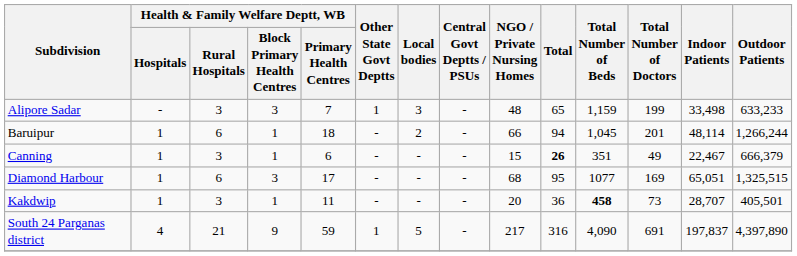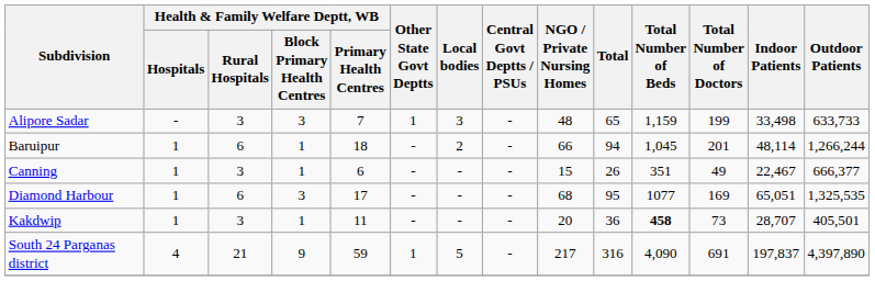 <table class="wikitable" style="text-align:center;font-size: 9pt">
 <tr>
 <th width="110" rowspan="2">Subdivision</th>
 <th width="160" colspan="4" rowspan="1">Health & Family Welfare Deptt, WB</th>
 <th widthspan="110" rowspan="2">Other<br>State<br>Govt<br>Deptts</th>
 <th widthspan="110" rowspan="2">Local<br>bodies</th>
 <th widthspan="110" rowspan="2">Central<br>Govt<br>Deptts /<br>PSUs</th>
 <th widthspan="110" rowspan="2">NGO /<br>Private<br>Nursing<br>Homes</th>
 <th widthspan="110" rowspan="2">Total</th>
 <th widthspan="110" rowspan="2">Total<br>Number<br>of<br>Beds</th>
 <th widthspan="110" rowspan="2">Total<br>Number<br>of<br>Doctors</th>
 <th widthspan="130" rowspan="2">Indoor<br>Patients</th>
 <th widthspan="130" rowspan="2">Outdoor<br>Patients</th>
 </tr>
 <tr>
 <th width="40">Hospitals<br></th>
 <th width="40">Rural<br>Hospitals<br></th>
 <th width="40">Block<br>Primary<br>Health<br>Centres<br></th>
 <th width="40">Primary<br>Health<br>Centres<br></th>
 </tr>
 <tr>
 <td align=left><a href='#'>Alipore Sadar</a></td>
 <td align="center">-</td>
 <td align="center">3</td>
 <td align="center">3</td>
 <td align="center">7</td>
 <td align="center">1</td>
 <td align="center">3</td>
 <td align="center">-</td>
 <td align="center">48</td>
 <td align="center">65</td>
 <td align="center">1,159</td>
 <td align="center">199</td>
 <td align="center">33,498</td>
-<td align="center">633,233</td>
+<td align="center">633,733</td>
 </tr>
 <tr>
 <td align=left>Baruipur</td>
 <td align="center">1</td>
 <td align="center">6</td>
 <td align="center">1</td>
 <td align="center">18</td>
 <td align="center">-</td>
 <td align="center">2</td>
 <td align="center">-</td>
 <td align="center">66</td>
 <td align="center">94</td>
 <td align="center">1,045</td>
 <td align="center">201</td>
 <td align="center">48,114</td>
 <td align="center">1,266,244</td>
 </tr>
 <tr>
 <td align=left><a href='#'>Canning</a></td>
 <td align="center">1</td>
 <td align="center">3</td>
 <td align="center">1</td>
 <td align="center">6</td>
 <td align="center">-</td>
 <td align="center">-</td>
 <td align="center">-</td>
 <td align="center">15</td>
-<td align="center"><strong>26</strong></td>
+<td align="center">26</td>
 <td align="center">351</td>
 <td align="center">49</td>
 <td align="center">22,467</td>
-<td align="center">666,379</td>
+<td align="center">666,377</td>
 </tr>
 <tr>
 <td align=left><a href='#'>Diamond Harbour</a></td>
 <td align="center">1</td>
 <td align="center">6</td>
 <td align="center">3</td>
 <td align="center">17</td>
 <td align="center">-</td>
 <td align="center">-</td>
 <td align="center">-</td>
 <td align="center">68</td>
 <td align="center">95</td>
 <td align="center">1077</td>
 <td align="center">169</td>
 <td align="center">65,051</td>
-<td align="center">1,325,515</td>
+<td align="center">1,325,535</td>
 </tr>
 <tr>
 <td align=left><a href='#'>Kakdwip</a></td>
 <td align="center">1</td>
 <td align="center">3</td>
 <td align="center">1</td>
 <td align="center">11</td>
 <td align="center">-</td>
 <td align="center">-</td>
 <td align="center">-</td>
 <td align="center">20</td>
 <td align="center">36</td>
 <td align="center"><strong>458</strong></td>
 <td align="center">73</td>
 <td align="center">28,707</td>
 <td align="center">405,501</td>
 </tr>
 <tr>
 <td align=left><a href='#'>South 24 Parganas district</a></td>
 <td align="center">4</td>
 <td align="center">21</td>
 <td align="center">9</td>
 <td align="center">59</td>
 <td align="center">1</td>
 <td align="center">5</td>
 <td align="center">-</td>
 <td align="center">217</td>
 <td align="center">316</td>
 <td align="center">4,090</td>
 <td align="center">691</td>
 <td align="center">197,837</td>
 <td align="center">4,397,890</td>
 </tr>
 <tr>
 </tr>
 </table>
